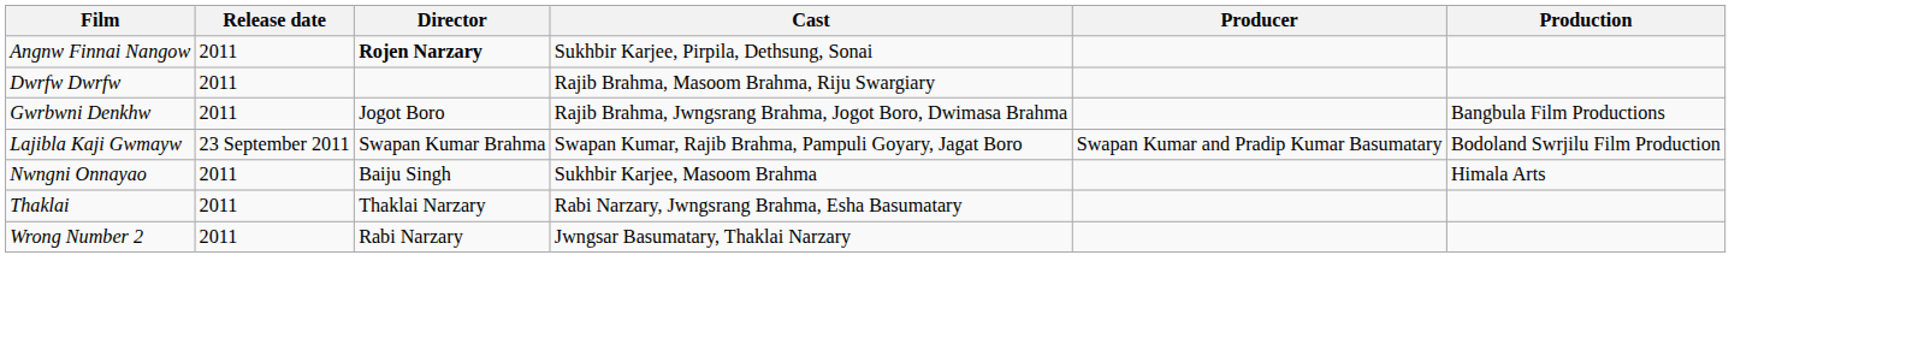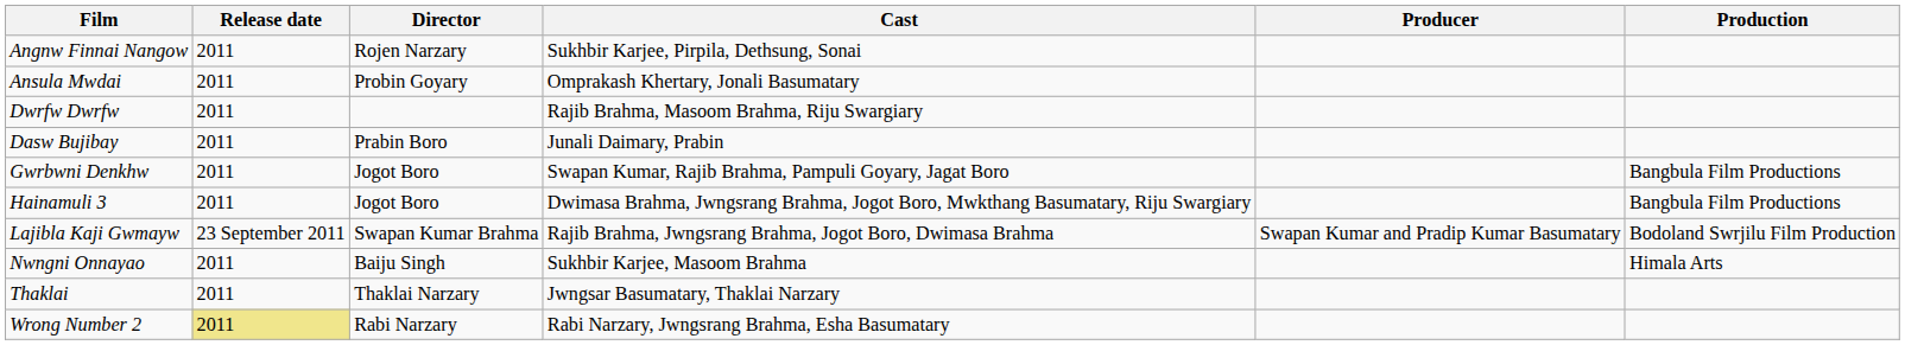 <table class= "wikitable sortable">
 <tr>
 <th>Film</th>
 <th>Release date</th>
 <th>Director</th>
 <th>Cast</th>
 <th>Producer</th>
 <th>Production</th>
 </tr>
 <tr>
 <td><em>Angnw Finnai Nangow</em></td>
 <td>2011</td>
-<td><strong>Rojen Narzary</strong></td>
+<td>Rojen Narzary</td>
 <td>Sukhbir Karjee, Pirpila, Dethsung, Sonai</td>
+<td></td>
+<td></td>
+</tr>
+<tr>
+<td><em>Ansula Mwdai</em></td>
+<td>2011</td>
+<td>Probin Goyary</td>
+<td>Omprakash Khertary, Jonali Basumatary</td>
 <td></td>
 <td></td>
 </tr>
 <tr>
 <td><em>Dwrfw Dwrfw</em></td>
 <td>2011</td>
 <td></td>
 <td>Rajib Brahma, Masoom Brahma, Riju Swargiary</td>
 <td></td>
 <td></td>
 </tr>
 <tr>
+<td><em>Dasw Bujibay</em></td>
+<td>2011</td>
+<td>Prabin Boro</td>
+<td>Junali Daimary, Prabin</td>
+<td></td>
+<td></td>
+</tr>
+<tr>
 <td><em>Gwrbwni Denkhw</em></td>
 <td>2011</td>
 <td>Jogot Boro</td>
-<td>Rajib Brahma, Jwngsrang Brahma, Jogot Boro, Dwimasa Brahma</td>
+<td>Swapan Kumar, Rajib Brahma, Pampuli Goyary,  Jagat Boro</td>
+<td></td>
+<td>Bangbula Film Productions</td>
+</tr>
+<tr>
+<td><em>Hainamuli 3</em></td>
+<td>2011</td>
+<td>Jogot Boro</td>
+<td>Dwimasa Brahma, Jwngsrang Brahma, Jogot Boro, Mwkthang Basumatary, Riju Swargiary</td>
 <td></td>
 <td>Bangbula Film Productions</td>
 </tr>
 <tr>
 <td><em>Lajibla Kaji Gwmayw</em></td>
 <td>23 September 2011</td>
 <td>Swapan Kumar Brahma</td>
-<td>Swapan Kumar, Rajib Brahma, Pampuli Goyary,  Jagat Boro</td>
+<td>Rajib Brahma, Jwngsrang Brahma, Jogot Boro, Dwimasa Brahma</td>
 <td>Swapan Kumar and Pradip Kumar Basumatary</td>
 <td>Bodoland Swrjilu Film Production</td>
 </tr>
 <tr>
 <td><em>Nwngni Onnayao</em></td>
 <td>2011</td>
 <td>Baiju Singh</td>
 <td>Sukhbir Karjee, Masoom Brahma</td>
 <td></td>
 <td>Himala Arts</td>
 </tr>
 <tr>
 <td><em>Thaklai</em></td>
 <td>2011</td>
 <td>Thaklai Narzary</td>
-<td>Rabi Narzary, Jwngsrang Brahma, Esha Basumatary</td>
+<td>Jwngsar Basumatary, Thaklai Narzary</td>
 <td></td>
 <td></td>
 </tr>
 <tr>
 <td><em>Wrong Number 2</em></td>
-<td>2011</td>
+<td style="background: khaki;">2011</td>
 <td>Rabi Narzary</td>
-<td>Jwngsar Basumatary, Thaklai Narzary</td>
+<td>Rabi Narzary, Jwngsrang Brahma, Esha Basumatary</td>
 <td></td>
 <td></td>
 </tr>
 </table>
